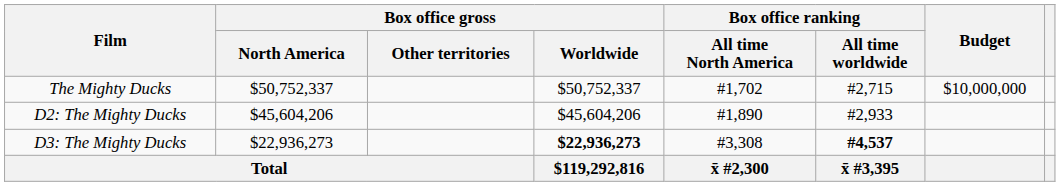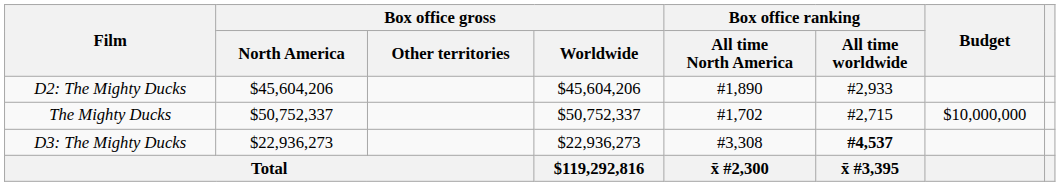 <table class="wikitable sortable" width=80% border="1" style="text-align: center;">
 <tr>
 <th rowspan="2">Film</th>
 <th colspan="3">Box office gross</th>
 <th colspan="2">Box office ranking</th>
 <th rowspan="2">Budget</th>
 <th rowspan="2"></th>
 </tr>
 <tr>
 <th>North America</th>
 <th>Other territories</th>
 <th>Worldwide</th>
 <th>All time <br>North America</th>
 <th>All time <br>worldwide</th>
 </tr>
 <tr>
+<td><em>D2: The Mighty Ducks</em></td>
+<td>$45,604,206</td>
+<td></td>
+<td>$45,604,206</td>
+<td>#1,890</td>
+<td>#2,933</td>
+<td></td>
+<td></td>
+</tr>
+<tr>
 <td><em>The Mighty Ducks</em></td>
 <td>$50,752,337</td>
 <td></td>
 <td>$50,752,337</td>
 <td>#1,702</td>
 <td>#2,715</td>
 <td>$10,000,000</td>
 <td style="text-align:center;"></td>
 </tr>
 <tr>
-<td><em>D2: The Mighty Ducks</em></td>
-<td>$45,604,206</td>
-<td></td>
-<td>$45,604,206</td>
-<td>#1,890</td>
-<td>#2,933</td>
-<td></td>
-<td></td>
-</tr>
-<tr>
 <td><em>D3: The Mighty Ducks</em></td>
 <td>$22,936,273</td>
 <td></td>
-<td><strong>$22,936,273</strong></td>
+<td>$22,936,273</td>
 <td>#3,308</td>
 <td><strong>#4,537</strong></td>
 <td></td>
 <td></td>
 </tr>
 <tr>
 <th colspan="3">Total</th>
 <th>$119,292,816</th>
 <th>x̄ #2,300</th>
 <th>x̄ #3,395</th>
 <th></th>
 <th></th>
 </tr>
 </table>
